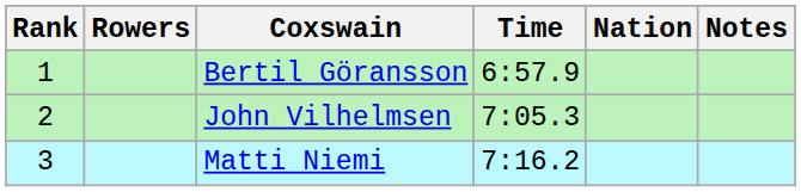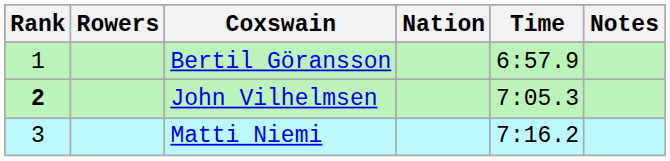 <table class="wikitable sortable" style="text-align:center">
 <tr>
 <th>Rank</th>
 <th>Rowers</th>
 <th>Coxswain</th>
+<th>Nation</th>
 <th>Time</th>
-<th>Nation</th>
 <th>Notes</th>
 </tr>
 <tr bgcolor=bbf3bb>
 <td>1</td>
 <td align=left></td>
 <td align=left><a href='#'>Bertil Göransson</a></td>
+<td align=left></td>
 <td>6:57.9</td>
-<td align=left></td>
 <td></td>
 </tr>
 <tr bgcolor=bbf3bb>
-<td>2</td>
+<td><strong>2</strong></td>
 <td align=left></td>
 <td align=left><a href='#'>John Vilhelmsen</a></td>
+<td align=left></td>
 <td>7:05.3</td>
-<td align=left></td>
 <td></td>
 </tr>
 <tr bgcolor=bbf9ff>
 <td>3</td>
 <td align=left></td>
 <td align=left><a href='#'>Matti Niemi</a></td>
+<td align=left></td>
 <td>7:16.2</td>
-<td align=left></td>
 <td></td>
 </tr>
 </table>
